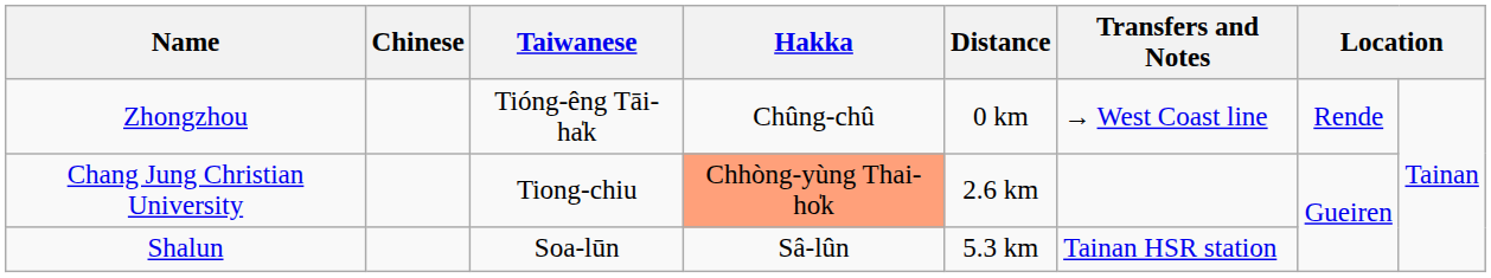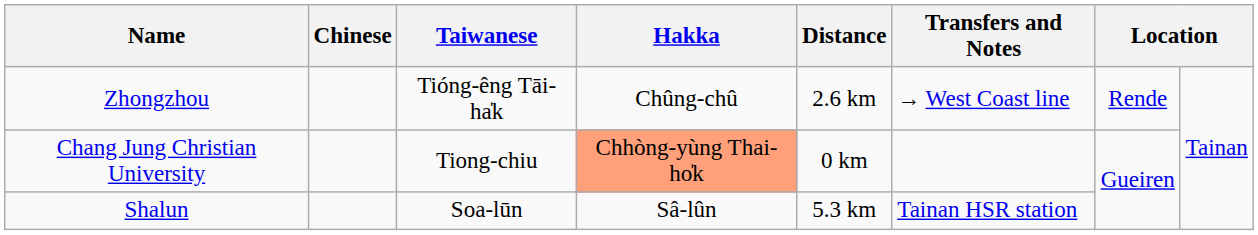 <table class=wikitable style="text-align:center">
 <tr>
 <th>Name</th>
 <th>Chinese</th>
 <th><a href='#'>Taiwanese</a></th>
 <th><a href='#'>Hakka</a></th>
 <th>Distance</th>
 <th>Transfers and Notes</th>
 <th colspan=2>Location</th>
 </tr>
 <tr>
 <td><a href='#'>Zhongzhou</a></td>
 <td></td>
 <td>Tióng-êng Tāi-ha̍k</td>
 <td>Chûng-chû</td>
-<td>0 km</td>
+<td>2.6 km</td>
 <td align=left>→  <a href='#'>West Coast line</a></td>
 <td><a href='#'>Rende</a></td>
 <td rowspan=3><a href='#'>Tainan</a></td>
 </tr>
 <tr>
 <td><a href='#'>Chang Jung Christian University</a></td>
 <td></td>
 <td>Tiong-chiu</td>
 <td style="background: lightsalmon;">Chhòng-yùng Thai-ho̍k</td>
-<td>2.6 km</td>
+<td>0 km</td>
 <td align=left></td>
 <td rowspan=2><a href='#'>Gueiren</a></td>
 </tr>
 <tr>
 <td><a href='#'>Shalun</a></td>
 <td></td>
 <td>Soa-lūn</td>
 <td>Sâ-lûn</td>
 <td>5.3 km</td>
 <td align=left>  <a href='#'>Tainan HSR station</a></td>
 </tr>
 </table>
